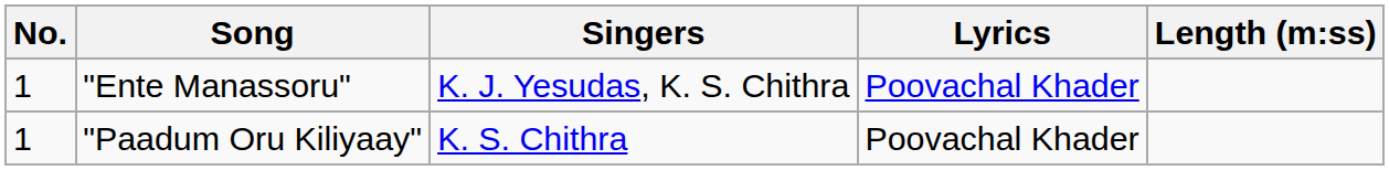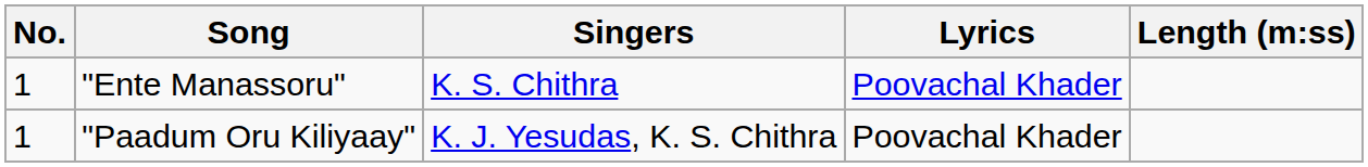 <table class="wikitable" style="font-size:95%;">
 <tr>
 <th>No.</th>
 <th>Song</th>
 <th>Singers</th>
 <th>Lyrics</th>
 <th>Length (m:ss)</th>
 </tr>
 <tr>
 <td>1</td>
 <td>"Ente Manassoru"</td>
-<td><a href='#'>K. J. Yesudas</a>, K. S. Chithra</td>
+<td><a href='#'>K. S. Chithra</a></td>
 <td><a href='#'>Poovachal Khader</a></td>
 <td></td>
 </tr>
 <tr>
 <td>1</td>
 <td>"Paadum Oru Kiliyaay"</td>
-<td><a href='#'>K. S. Chithra</a></td>
+<td><a href='#'>K. J. Yesudas</a>, K. S. Chithra</td>
 <td>Poovachal Khader</td>
 <td></td>
 </tr>
 </table>
